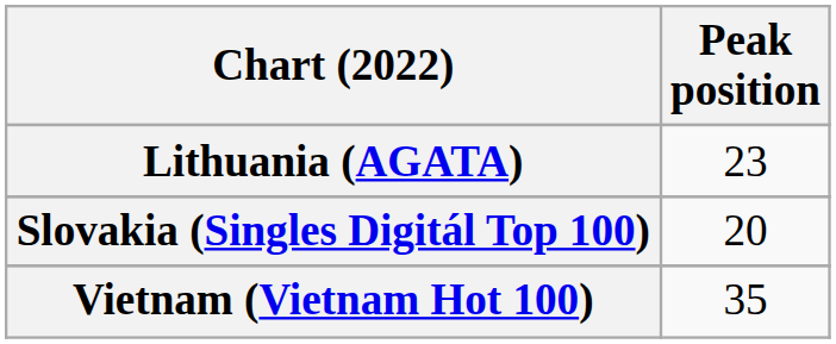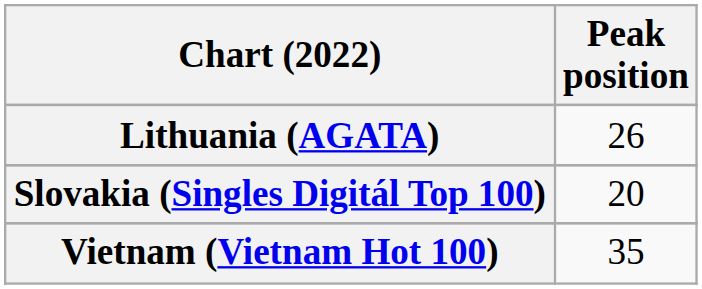 <table class="wikitable sortable plainrowheaders" style="text-align:center;">
 <tr>
 <th>Chart (2022)</th>
 <th>Peak<br>position</th>
 </tr>
 <tr>
 </tr>
 <tr>
 </tr>
 <tr>
 </tr>
 <tr>
 <th scope="row">Lithuania (<a href='#'>AGATA</a>)</th>
-<td>23</td>
+<td>26</td>
 </tr>
 <tr>
 </tr>
 <tr>
 </tr>
 <tr>
 <th scope="row">Slovakia (<a href='#'>Singles Digitál Top 100</a>)</th>
 <td>20</td>
 </tr>
 <tr>
 </tr>
 <tr>
 <th scope="row">Vietnam (<a href='#'>Vietnam Hot 100</a>)</th>
 <td>35</td>
 </tr>
 </table>
